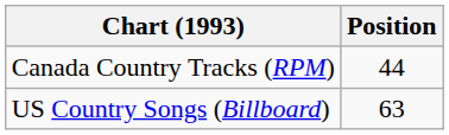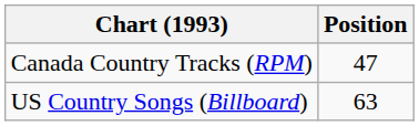 <table class="wikitable sortable">
 <tr>
 <th scope="col">Chart (1993)</th>
 <th scope="col">Position</th>
 </tr>
 <tr>
 <td>Canada Country Tracks (<em><a href='#'>RPM</a></em>)</td>
-<td align="center">44</td>
+<td align="center">47</td>
 </tr>
 <tr>
 <td>US <a href='#'>Country Songs</a> (<em><a href='#'>Billboard</a></em>)</td>
 <td align="center">63</td>
 </tr>
 </table>
